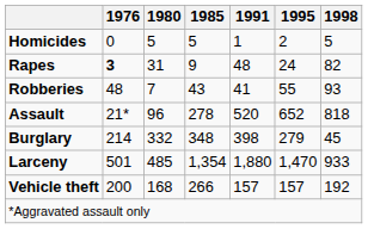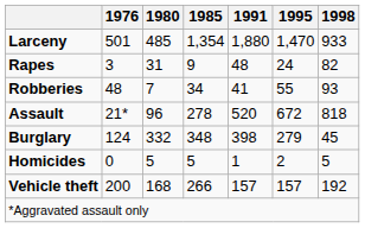 <table class="wikitable">
 <tr>
 <th></th>
 <th>1976</th>
 <th>1980</th>
 <th>1985</th>
 <th>1991</th>
 <th>1995</th>
 <th>1998</th>
 </tr>
 <tr>
-<td><strong>Homicides</strong></td>
-<td>0</td>
-<td>5</td>
-<td>5</td>
-<td>1</td>
-<td>2</td>
-<td>5</td>
+<td><strong>Larceny</strong></td>
+<td>501</td>
+<td>485</td>
+<td>1,354</td>
+<td>1,880</td>
+<td>1,470</td>
+<td>933</td>
 </tr>
 <tr>
 <td><strong>Rapes</strong></td>
-<td><strong>3</strong></td>
+<td>3</td>
 <td>31</td>
 <td>9</td>
 <td>48</td>
 <td>24</td>
 <td>82</td>
 </tr>
 <tr>
 <td><strong>Robberies</strong></td>
 <td>48</td>
 <td>7</td>
-<td>43</td>
+<td>34</td>
 <td>41</td>
 <td>55</td>
 <td>93</td>
 </tr>
 <tr>
 <td><strong>Assault</strong></td>
 <td>21*</td>
 <td>96</td>
 <td>278</td>
 <td>520</td>
-<td>652</td>
+<td>672</td>
 <td>818</td>
 </tr>
 <tr>
 <td><strong>Burglary</strong></td>
-<td>214</td>
+<td>124</td>
 <td>332</td>
 <td>348</td>
 <td>398</td>
 <td>279</td>
 <td>45</td>
 </tr>
 <tr>
-<td><strong>Larceny</strong></td>
-<td>501</td>
-<td>485</td>
-<td>1,354</td>
-<td>1,880</td>
-<td>1,470</td>
-<td>933</td>
+<td><strong>Homicides</strong></td>
+<td>0</td>
+<td>5</td>
+<td>5</td>
+<td>1</td>
+<td>2</td>
+<td>5</td>
 </tr>
 <tr>
 <td><strong>Vehicle theft</strong></td>
 <td>200</td>
 <td>168</td>
 <td>266</td>
 <td>157</td>
 <td>157</td>
 <td>192</td>
 </tr>
 <tr>
 <td colspan="7"><small>*Aggravated assault only</small></td>
 </tr>
 </table>
